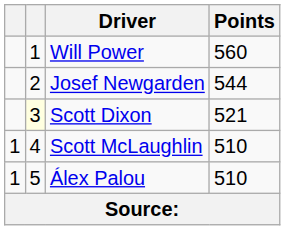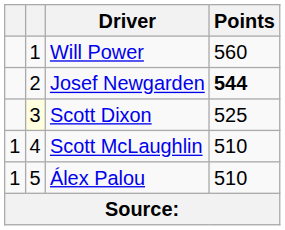 <table class="wikitable" style="font-size: 95%;">
 <tr>
 <th scope="col"></th>
 <th scope="col"></th>
 <th scope="col">Driver</th>
 <th scope="col">Points</th>
 </tr>
 <tr>
 <td align="left"></td>
 <td align="center">1</td>
 <td> <a href='#'>Will Power</a></td>
 <td align="left">560</td>
 </tr>
 <tr>
 <td align="left"></td>
 <td align="center">2</td>
 <td> <a href='#'>Josef Newgarden</a></td>
-<td align="left">544</td>
+<td align="left"><strong>544</strong></td>
 </tr>
 <tr>
 <td align="left"></td>
 <td align="center" style="background: lightyellow;">3</td>
 <td> <a href='#'>Scott Dixon</a></td>
-<td align="left">521</td>
+<td align="left">525</td>
 </tr>
 <tr>
 <td align="left"> 1</td>
 <td align="center">4</td>
 <td> <a href='#'>Scott McLaughlin</a></td>
 <td align="left">510</td>
 </tr>
 <tr>
 <td align="left"> 1</td>
 <td align="center">5</td>
 <td> <a href='#'>Álex Palou</a></td>
 <td align="left">510</td>
 </tr>
 <tr>
 <th colspan=4>Source:</th>
 </tr>
 </table>
